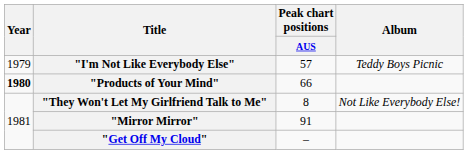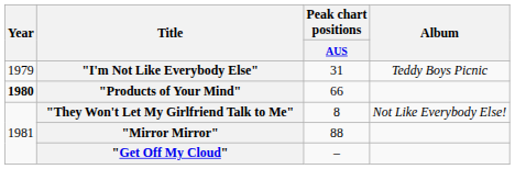 <table class="wikitable plainrowheaders" style="text-align:center;" border="1">
 <tr>
 <th scope="col" rowspan="2">Year</th>
 <th scope="col" rowspan="2" style="width:20em;">Title</th>
 <th scope="col" colspan="1">Peak chart<br>positions</th>
 <th scope="col" rowspan="2">Album</th>
 </tr>
 <tr>
 <th scope="col" style="text-align:center;"><small><a href='#'>AUS</a></small></th>
 </tr>
 <tr>
 <td style="text-align: center;">1979</td>
 <th scope="row">"I'm Not Like Everybody Else"</th>
-<td style="text-align: center;">57</td>
+<td style="text-align: center;">31</td>
 <td><em>Teddy Boys Picnic</em></td>
 </tr>
 <tr>
 <td style="text-align: center;"><strong>1980</strong></td>
 <th scope="row">"Products of Your Mind"</th>
 <td style="text-align: center;">66</td>
 <td></td>
 </tr>
 <tr>
 <td rowspan="3">1981</td>
 <th scope="row">"They Won't Let My Girlfriend Talk to Me"</th>
 <td style="text-align: center;">8</td>
 <td><em>Not Like Everybody Else!</em></td>
 </tr>
 <tr>
 <th scope="row">"Mirror Mirror"</th>
-<td style="text-align: center;">91</td>
+<td style="text-align: center;">88</td>
 <td></td>
 </tr>
 <tr>
 <th scope="row">"<a href='#'>Get Off My Cloud</a>"</th>
 <td style="text-align: center;">–</td>
 <td></td>
 </tr>
 </table>
